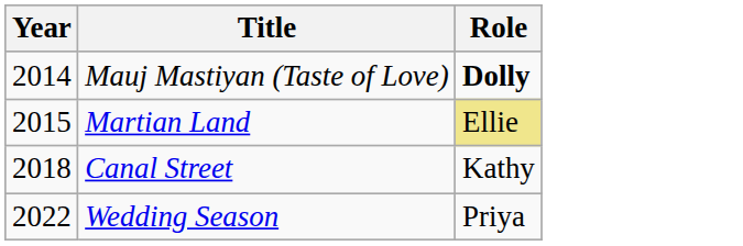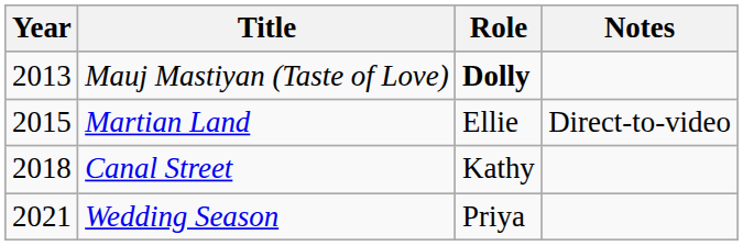 <table class="wikitable sortable">
 <tr>
 <th>Year</th>
 <th>Title</th>
 <th>Role</th>
+<th>Notes</th>
 </tr>
 <tr>
-<td>2014</td>
+<td>2013</td>
 <td><em>Mauj Mastiyan (Taste of Love)</em></td>
 <td><strong>Dolly</strong></td>
+<td></td>
 </tr>
 <tr>
 <td>2015</td>
 <td><em><a href='#'>Martian Land</a></em></td>
-<td style="background: khaki;">Ellie</td>
+<td>Ellie</td>
+<td>Direct-to-video</td>
 </tr>
 <tr>
 <td>2018</td>
 <td><a href='#'><em>Canal Street</em></a></td>
 <td>Kathy</td>
+<td></td>
 </tr>
 <tr>
-<td>2022</td>
+<td>2021</td>
 <td><em><a href='#'>Wedding Season</a></em></td>
 <td>Priya</td>
+<td></td>
 </tr>
 </table>
